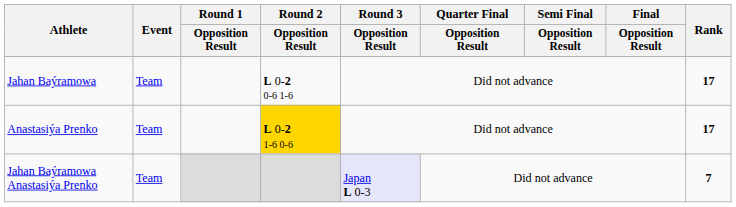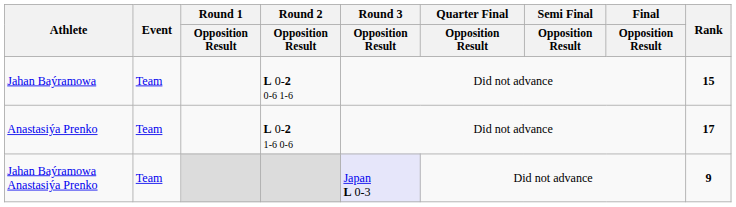 <table class="wikitable" width="98%" style="text-align:left; font-size:90%">
 <tr>
 <th rowspan=2>Athlete</th>
 <th rowspan=2>Event</th>
 <th>Round 1</th>
 <th>Round 2</th>
 <th>Round 3</th>
 <th>Quarter Final</th>
 <th>Semi Final</th>
 <th>Final</th>
 <th rowspan=2>Rank</th>
 </tr>
 <tr style="font-size:95%">
 <th>Opposition<br>Result</th>
 <th>Opposition<br>Result</th>
 <th>Opposition<br>Result</th>
 <th>Opposition<br>Result</th>
 <th>Opposition<br>Result</th>
 <th>Opposition<br>Result</th>
 </tr>
 <tr>
 <td><a href='#'>Jahan Baýramowa</a></td>
 <td><a href='#'>Team</a></td>
 <td></td>
 <td><br><strong>L</strong> 0-<strong>2</strong><br><small>0-6 1-6</small></td>
 <td align=center colspan=4>Did not advance</td>
-<td align=center><strong>17</strong></td>
+<td align=center><strong>15</strong></td>
 </tr>
 <tr>
 <td><a href='#'>Anastasiýa Prenko</a></td>
 <td><a href='#'>Team</a></td>
 <td></td>
-<td style="background: gold;"><br><strong>L</strong> 0-<strong>2</strong><br><small>1-6 0-6</small></td>
+<td><br><strong>L</strong> 0-<strong>2</strong><br><small>1-6 0-6</small></td>
 <td align=center colspan=4>Did not advance</td>
 <td align=center><strong>17</strong></td>
 </tr>
 <tr>
 <td><a href='#'>Jahan Baýramowa</a><br><a href='#'>Anastasiýa Prenko</a></td>
 <td><a href='#'>Team</a></td>
 <td bgcolor=#DCDCDC></td>
 <td bgcolor=#DCDCDC></td>
 <td style="background: lavender;"><br><a href='#'>Japan</a><br><strong>L</strong> 0-3</td>
 <td align=center colspan=3>Did not advance</td>
-<td align=center><strong>7</strong></td>
+<td align=center><strong>9</strong></td>
 </tr>
 </table>
